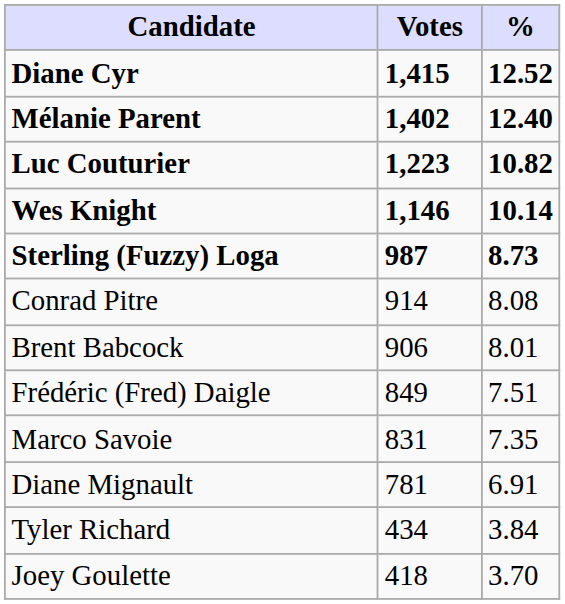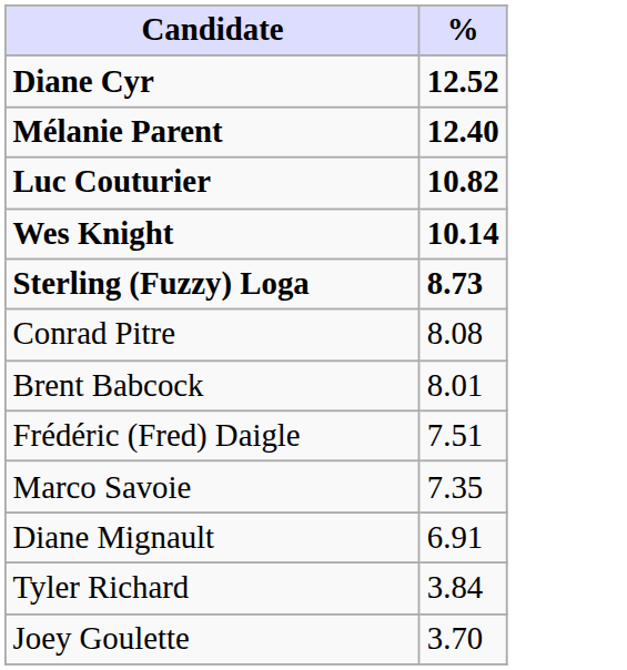 <table class="wikitable">
 <tr>
 <th style="background:#ddf; width:200px;">Candidate</th>
-<th style="background:#ddf; width:50px;">Votes</th>
 <th style="background:#ddf; width:30px;">%</th>
 </tr>
 <tr>
 <td><strong>Diane Cyr</strong></td>
-<td><strong>1,415</strong></td>
 <td><strong>12.52</strong></td>
 </tr>
 <tr>
 <td><strong>Mélanie Parent</strong></td>
-<td><strong>1,402</strong></td>
 <td><strong>12.40</strong></td>
 </tr>
 <tr>
 <td><strong>Luc Couturier</strong></td>
-<td><strong>1,223</strong></td>
 <td><strong>10.82</strong></td>
 </tr>
 <tr>
 <td><strong>Wes Knight</strong></td>
-<td><strong>1,146</strong></td>
 <td><strong>10.14</strong></td>
 </tr>
 <tr>
 <td><strong>Sterling (Fuzzy) Loga</strong></td>
-<td><strong>987</strong></td>
 <td><strong>8.73</strong></td>
 </tr>
 <tr>
 <td>Conrad Pitre</td>
-<td>914</td>
 <td>8.08</td>
 </tr>
 <tr>
 <td>Brent Babcock</td>
-<td>906</td>
 <td>8.01</td>
 </tr>
 <tr>
 <td>Frédéric (Fred) Daigle</td>
-<td>849</td>
 <td>7.51</td>
 </tr>
 <tr>
 <td>Marco Savoie</td>
-<td>831</td>
 <td>7.35</td>
 </tr>
 <tr>
 <td>Diane Mignault</td>
-<td>781</td>
 <td>6.91</td>
 </tr>
 <tr>
 <td>Tyler Richard</td>
-<td>434</td>
 <td>3.84</td>
 </tr>
 <tr>
 <td>Joey Goulette</td>
-<td>418</td>
 <td>3.70</td>
 </tr>
 </table>
